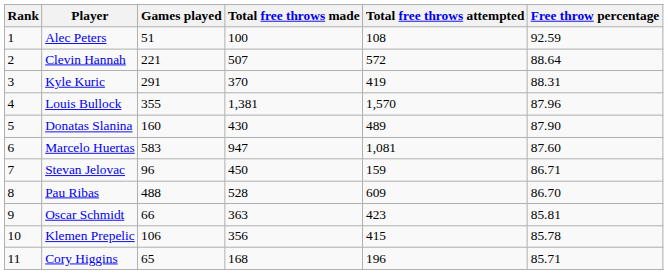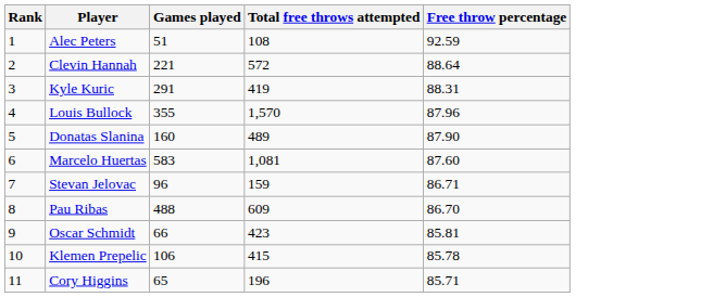 <table class="wikitable sortable" style="font-size: 90%;">
 <tr>
 <th>Rank</th>
 <th>Player</th>
 <th>Games played</th>
-<th>Total <a href='#'>free throws</a> made</th>
 <th>Total <a href='#'>free throws</a> attempted</th>
 <th><a href='#'>Free throw</a> percentage</th>
 </tr>
 <tr>
 <td>1</td>
 <td><a href='#'>Alec Peters</a></td>
 <td>51</td>
-<td>100</td>
 <td>108</td>
 <td>92.59</td>
 </tr>
 <tr>
 <td>2</td>
 <td><a href='#'>Clevin Hannah</a></td>
 <td>221</td>
-<td>507</td>
 <td>572</td>
 <td>88.64</td>
 </tr>
 <tr>
 <td>3</td>
 <td><a href='#'>Kyle Kuric</a></td>
 <td>291</td>
-<td>370</td>
 <td>419</td>
 <td>88.31</td>
 </tr>
 <tr>
 <td>4</td>
 <td><a href='#'>Louis Bullock</a></td>
 <td>355</td>
-<td>1,381</td>
 <td>1,570</td>
 <td>87.96</td>
 </tr>
 <tr>
 <td>5</td>
 <td><a href='#'>Donatas Slanina</a></td>
 <td>160</td>
-<td>430</td>
 <td>489</td>
 <td>87.90</td>
 </tr>
 <tr>
 <td>6</td>
 <td><a href='#'>Marcelo Huertas</a></td>
 <td>583</td>
-<td>947</td>
 <td>1,081</td>
 <td>87.60</td>
 </tr>
 <tr>
 <td>7</td>
 <td><a href='#'>Stevan Jelovac</a></td>
 <td>96</td>
-<td>450</td>
 <td>159</td>
 <td>86.71</td>
 </tr>
 <tr>
 <td>8</td>
 <td><a href='#'>Pau Ribas</a></td>
 <td>488</td>
-<td>528</td>
 <td>609</td>
 <td>86.70</td>
 </tr>
 <tr>
 <td>9</td>
 <td><a href='#'>Oscar Schmidt</a></td>
 <td>66</td>
-<td>363</td>
 <td>423</td>
 <td>85.81</td>
 </tr>
 <tr>
 <td>10</td>
 <td><a href='#'>Klemen Prepelic</a></td>
 <td>106</td>
-<td>356</td>
 <td>415</td>
 <td>85.78</td>
 </tr>
 <tr>
 <td>11</td>
 <td><a href='#'>Cory Higgins</a></td>
 <td>65</td>
-<td>168</td>
 <td>196</td>
 <td>85.71</td>
 </tr>
 </table>
